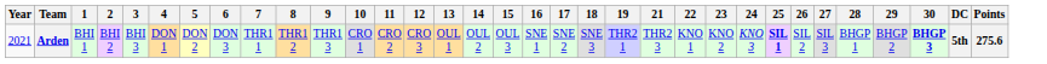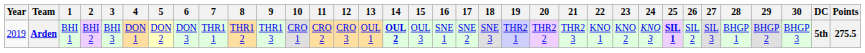 <table class="wikitable" style="text-align:center; font-size:85%">
 <tr>
 <th>Year</th>
 <th>Team</th>
 <th>1</th>
 <th>2</th>
 <th>3</th>
 <th>4</th>
 <th>5</th>
 <th>6</th>
 <th>7</th>
 <th>8</th>
 <th>9</th>
 <th>10</th>
 <th>11</th>
 <th>12</th>
 <th>13</th>
 <th>14</th>
 <th>15</th>
 <th>16</th>
 <th>17</th>
 <th>18</th>
 <th>19</th>
+<th>20</th>
 <th>21</th>
 <th>22</th>
 <th>23</th>
 <th>24</th>
 <th>25</th>
 <th>26</th>
 <th>27</th>
 <th>28</th>
 <th>29</th>
 <th>30</th>
 <th>DC</th>
 <th>Points</th>
 </tr>
 <tr>
-<td><a href='#'>2021</a></td>
+<td><a href='#'>2019</a></td>
 <th><a href='#'>Arden</a></th>
 <td style="background:#DFFFDF;"><a href='#'>BHI<br>1</a><br></td>
 <td style="background:#EFCFFF;"><a href='#'>BHI<br>2</a><br></td>
 <td style="background:#DFFFDF;"><a href='#'>BHI<br>3</a><br></td>
 <td style="background:#FFDF9F;"><a href='#'>DON<br>1</a><br></td>
 <td style="background:#FFFFBF;"><a href='#'>DON<br>2</a><br></td>
 <td style="background:#DFFFDF;"><a href='#'>DON<br>3</a><br></td>
 <td style="background:#DFFFDF;"><a href='#'>THR1<br>1</a><br></td>
 <td style="background:#FFDF9F;"><a href='#'>THR1<br>2</a><br> </td>
 <td style="background:#DFFFDF;"><a href='#'>THR1<br>3</a><br> </td>
 <td style="background:#DFDFDF;"><a href='#'>CRO<br>1</a><br> </td>
 <td style="background:#FFDF9F;"><a href='#'>CRO<br>2</a><br> </td>
 <td style="background:#FFDF9F;"><a href='#'>CRO<br>3</a><br> </td>
 <td style="background:#FFDF9F;"><a href='#'>OUL<br>1</a><br></td>
-<td style="background:#dfffdf;"><a href='#'>OUL<br>2</a><br></td>
+<td style="background:#dfffdf;"><strong><a href='#'>OUL<br>2</a><br></strong></td>
 <td style="background:#dfffdf;"><a href='#'>OUL<br>3</a><br>  </td>
 <td style="background:#DFFFDF;"><a href='#'>SNE<br>1</a><br>  </td>
 <td style="background:#DFFFDF;"><a href='#'>SNE<br>2</a><br></td>
 <td style="background:#DFDFDF;"><a href='#'>SNE<br>3</a><br></td>
 <td style="background:#CFCFFF;"><a href='#'>THR2<br>1</a><br></td>
+<td style="background:#EFCFFF;"><a href='#'>THR2<br>2</a><br></td>
 <td style="background:#DFFFDF;"><a href='#'>THR2<br>3</a><br></td>
 <td style="background:#DFFFDF;"><a href='#'>KNO<br>1</a><br></td>
 <td style="background:#DFFFDF;"><a href='#'>KNO<br>2</a><br></td>
 <td style="background:#DFFFDF;"><em><a href='#'>KNO<br>3</a></em><br></td>
 <td style="background:#EFCFFF;"><strong><a href='#'>SIL<br>1</a><br></strong></td>
 <td style="background:#DFFFDF;"><a href='#'>SIL<br>2</a><br></td>
 <td style="background:#DFDFDF;"><a href='#'>SIL<br>3</a><br></td>
 <td style="background:#DFFFDF;"><a href='#'>BHGP<br>1</a><br></td>
 <td style="background:#DFDFDF;"><a href='#'>BHGP<br>2</a><br></td>
-<td style="background:#DFFFDF;"><strong><a href='#'>BHGP<br>3</a><br></strong></td>
+<td style="background:#DFFFDF;"><a href='#'>BHGP<br>3</a><br></td>
 <th>5th</th>
-<th>275.6</th>
+<th>275.5</th>
 </tr>
 </table>
